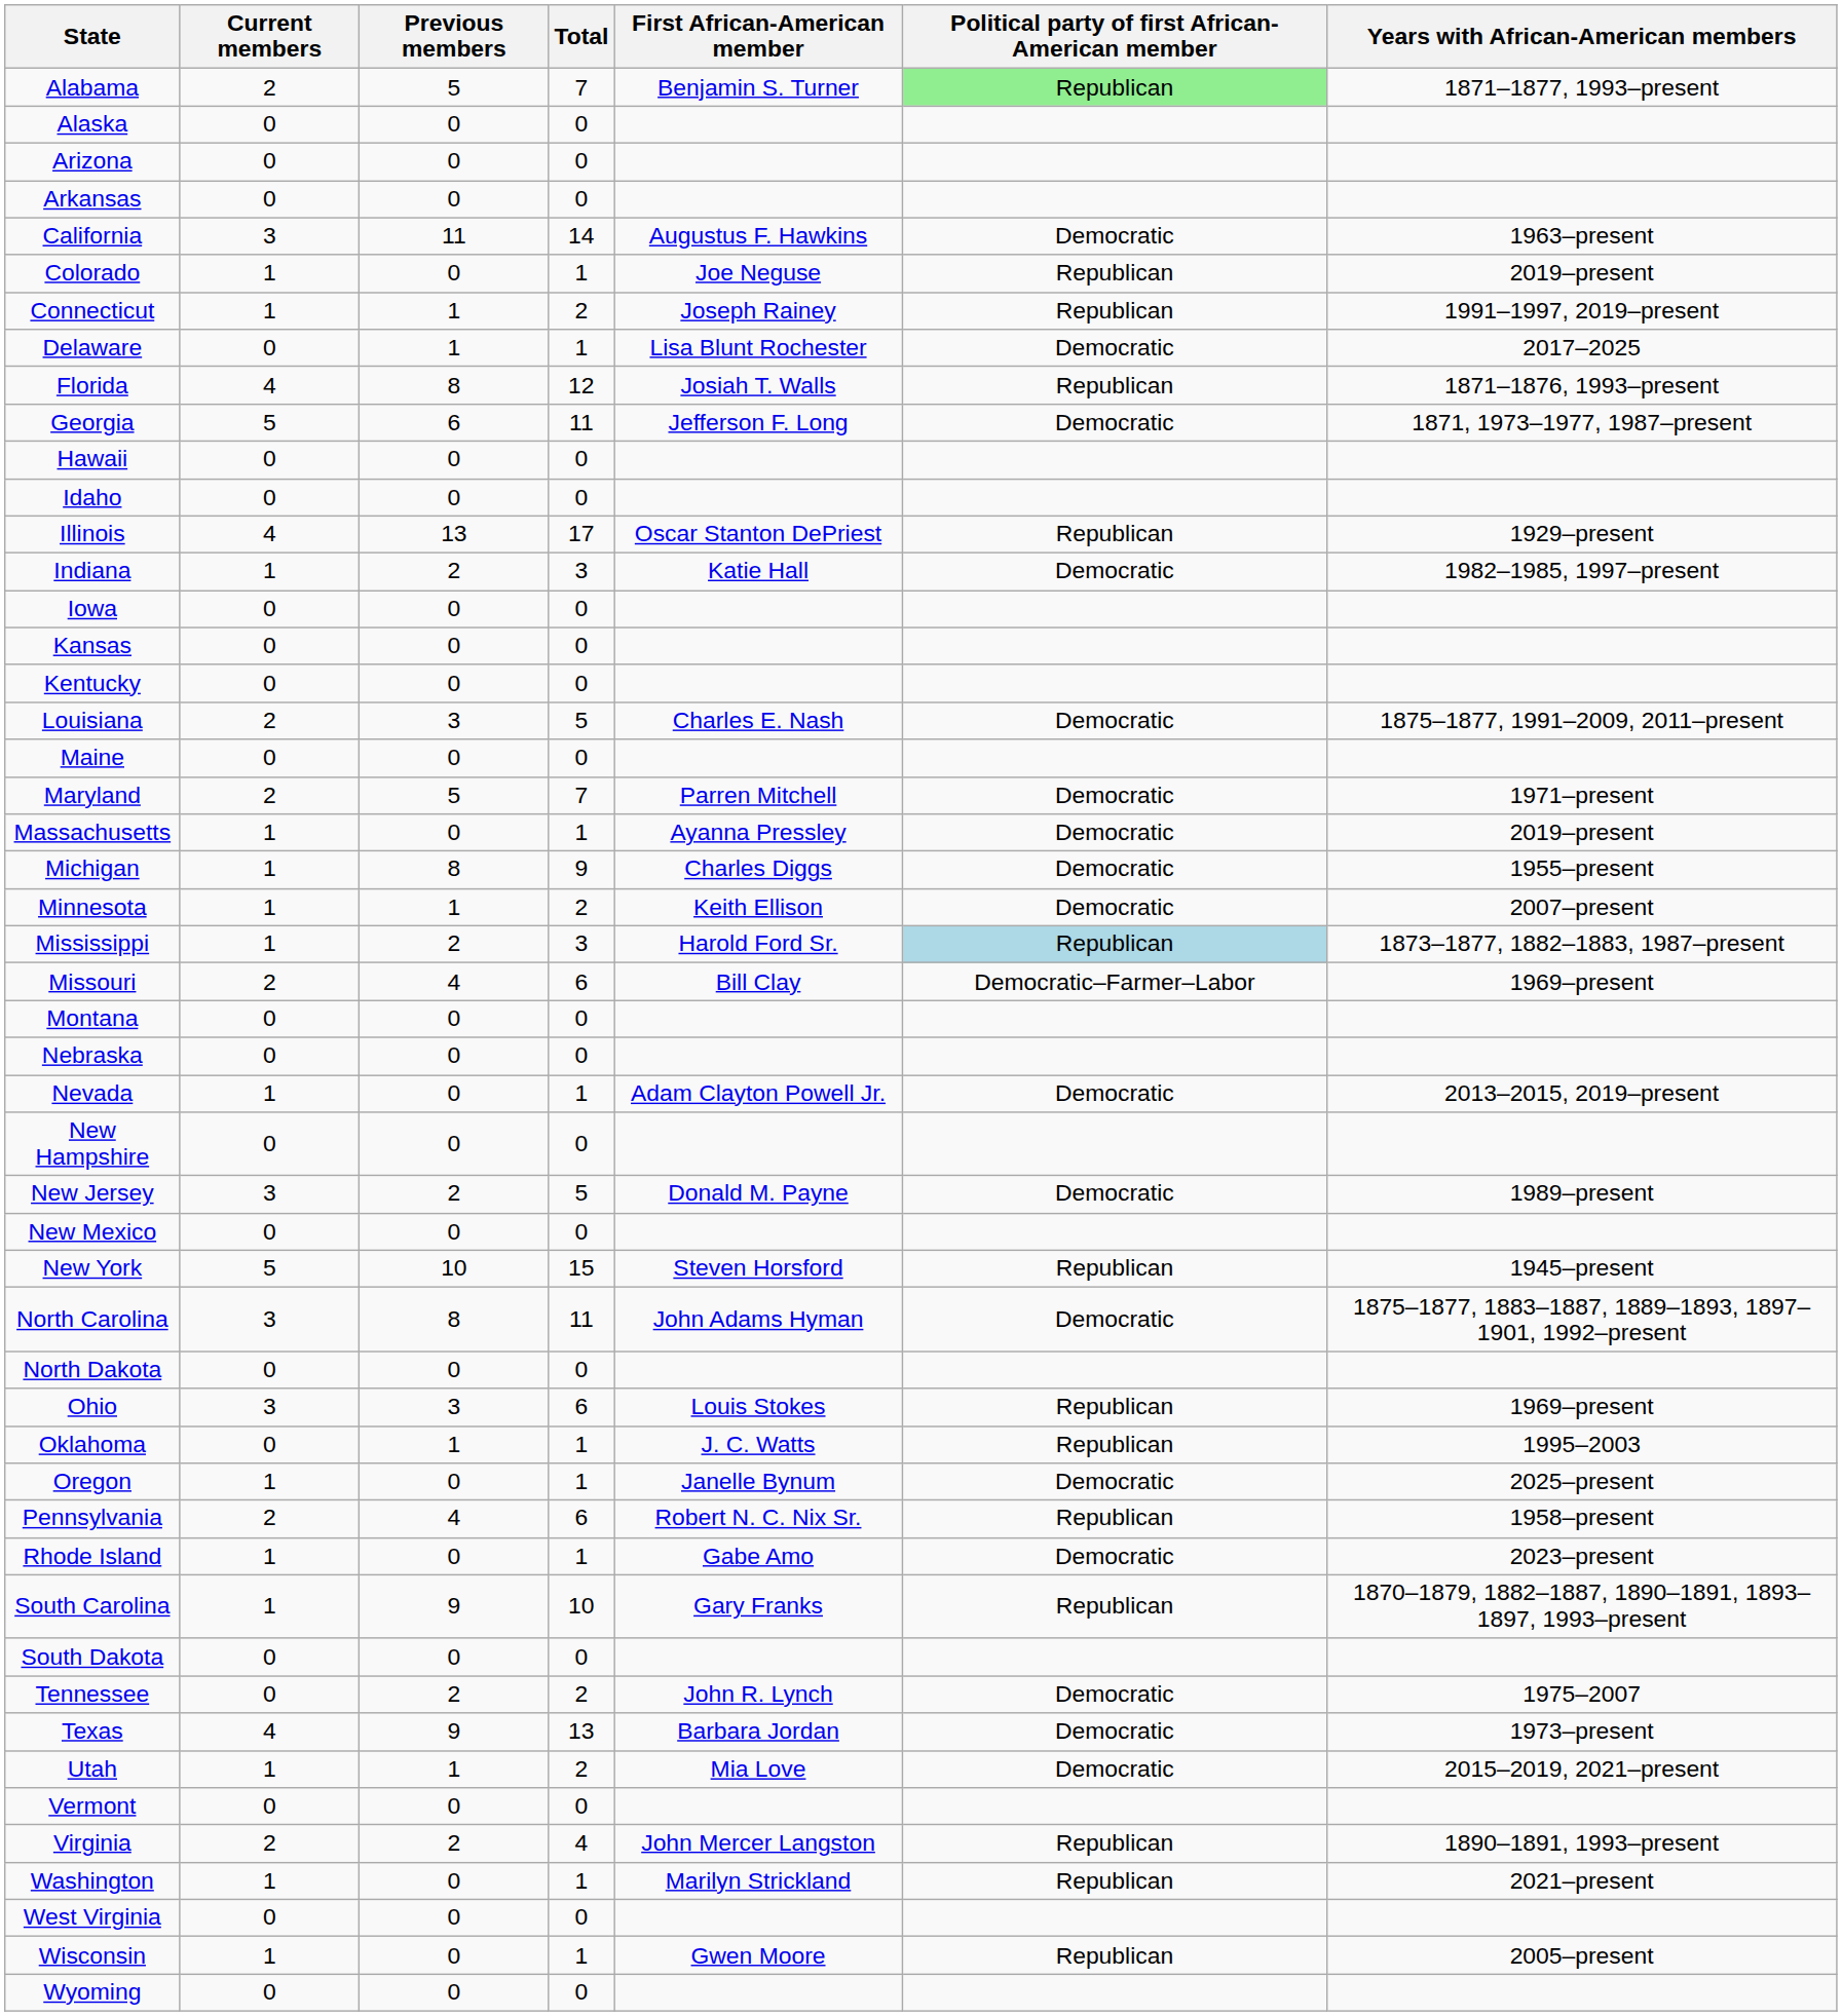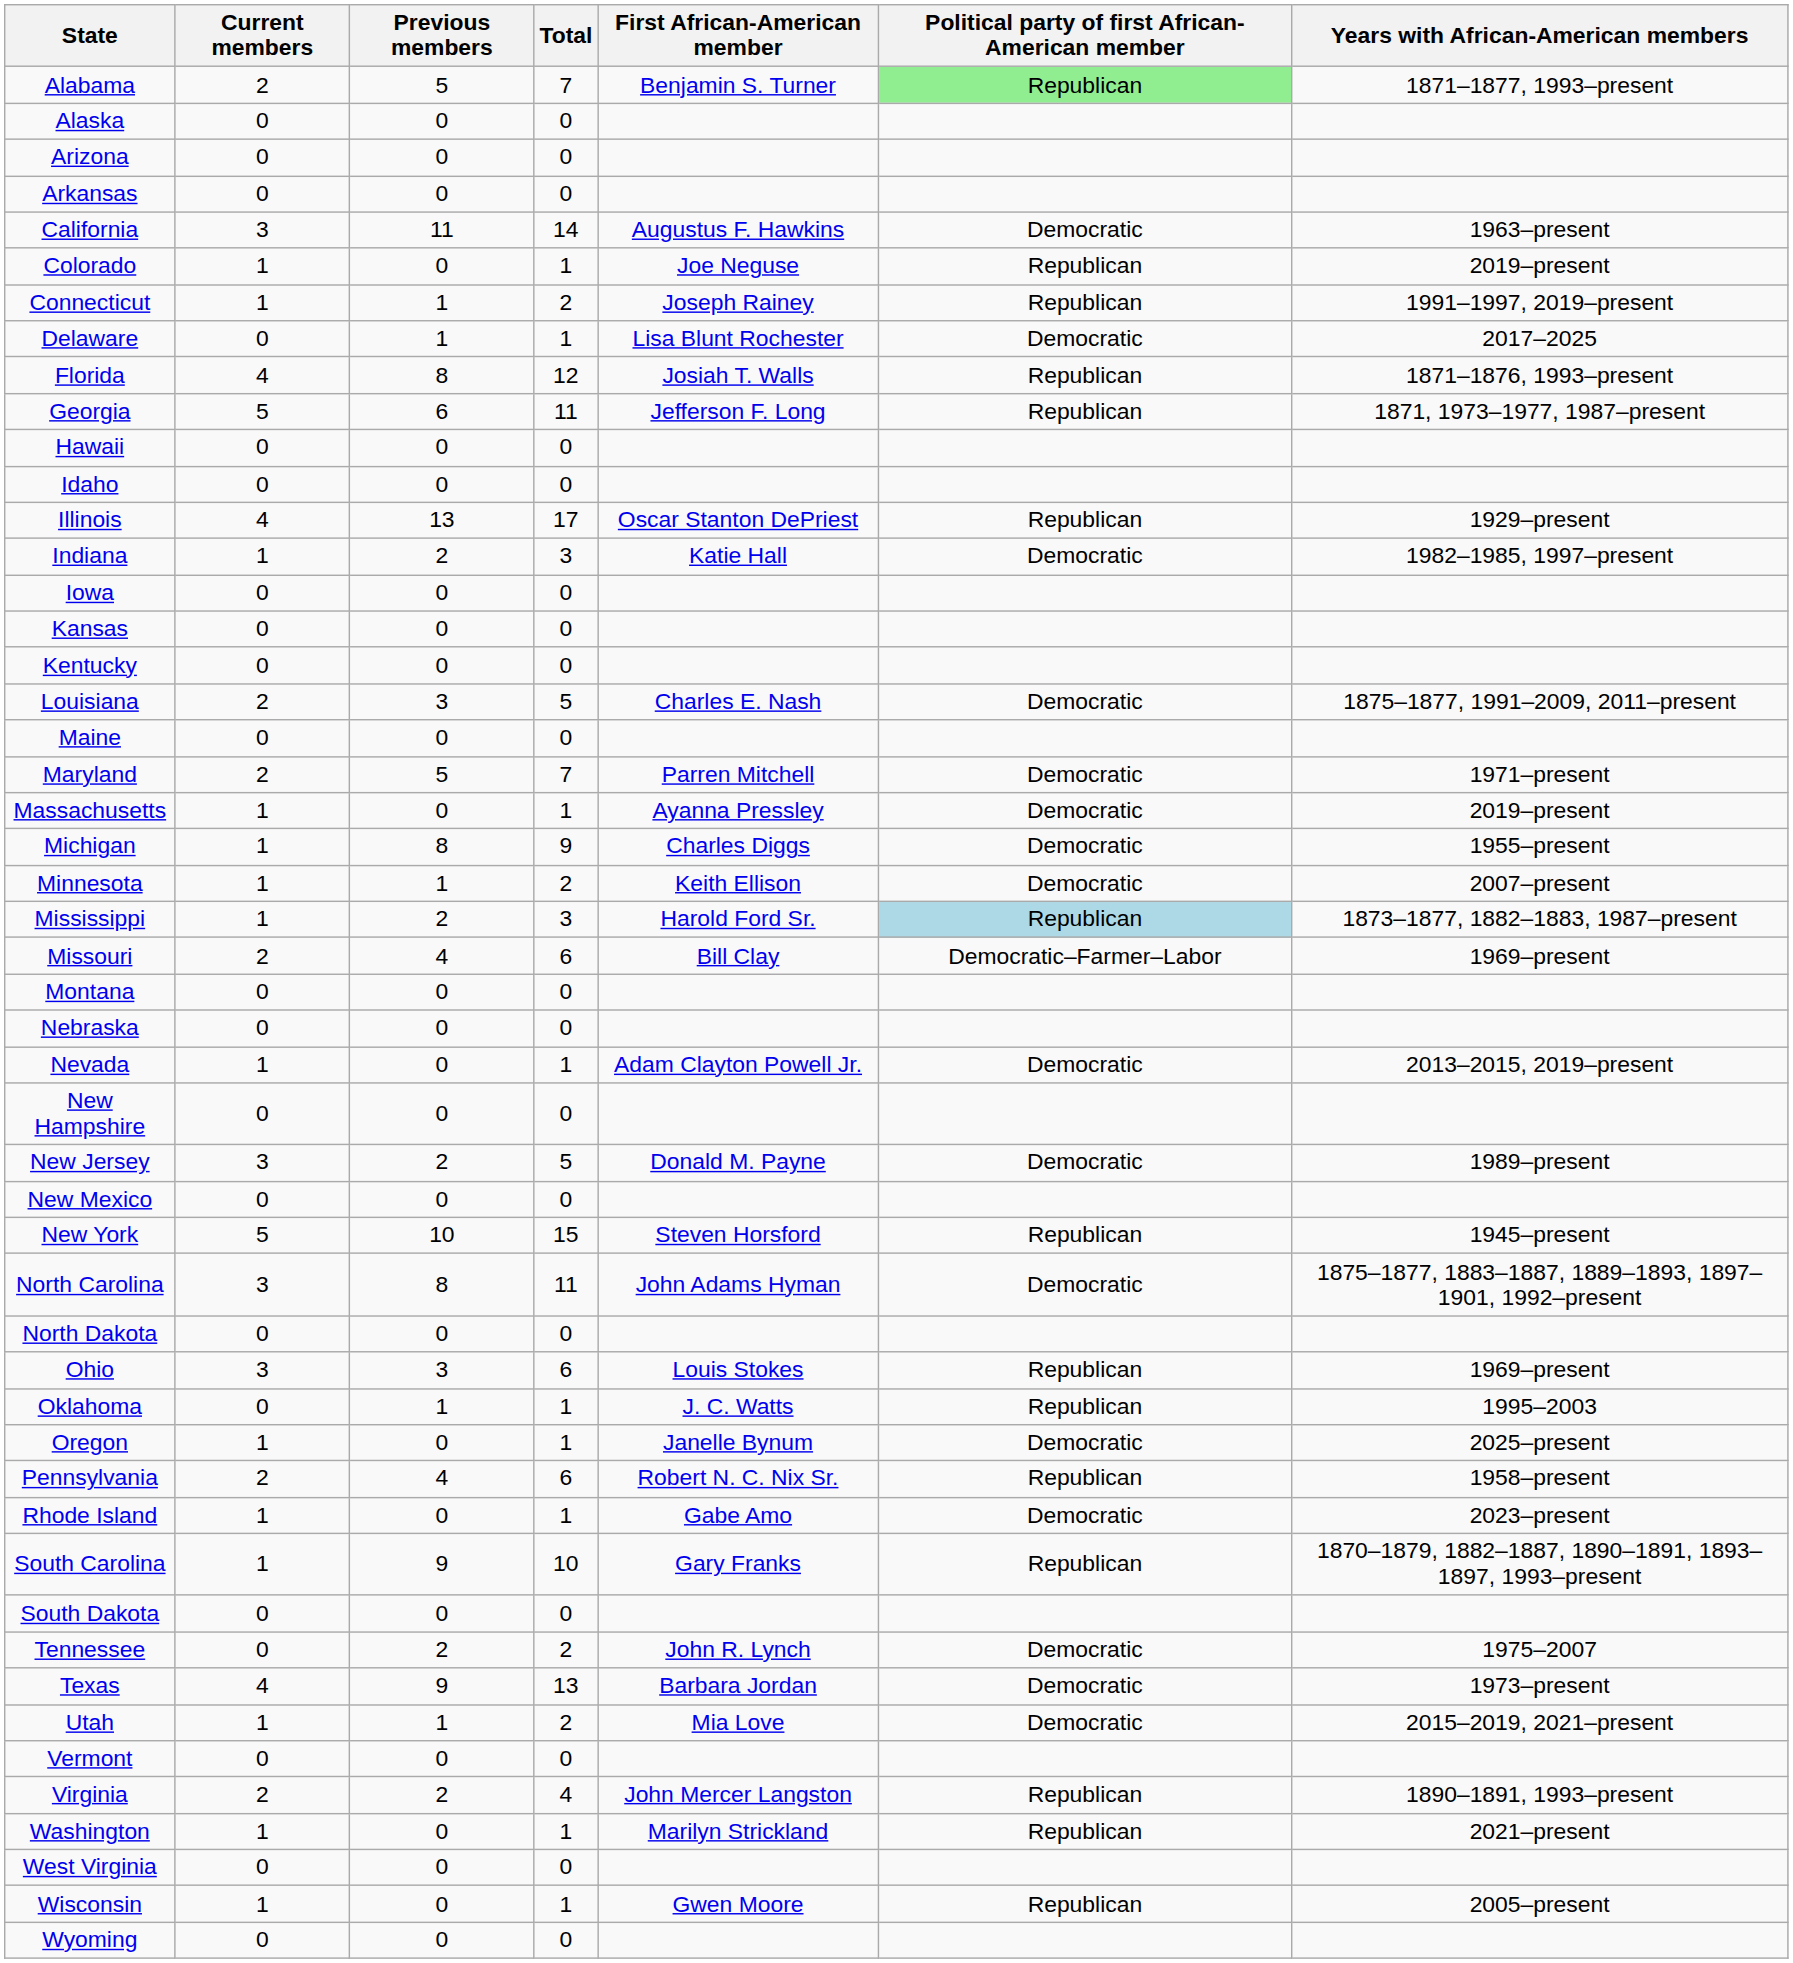 <table class="wikitable sortable" style="text-align:center">
 <tr>
 <th>State</th>
 <th>Current members</th>
 <th>Previous members</th>
 <th>Total</th>
 <th>First African-American member</th>
 <th>Political party of first African-American member</th>
 <th>Years with African-American members</th>
 </tr>
 <tr>
 <td><a href='#'>Alabama</a></td>
 <td>2</td>
 <td>5</td>
 <td>7</td>
 <td><a href='#'>Benjamin S. Turner</a></td>
 <td style="background: lightgreen;">Republican</td>
 <td>1871–1877, 1993–present</td>
 </tr>
 <tr>
 <td><a href='#'>Alaska</a></td>
 <td>0</td>
 <td>0</td>
 <td>0</td>
 <td></td>
 <td></td>
 <td></td>
 </tr>
 <tr>
 <td><a href='#'>Arizona</a></td>
 <td>0</td>
 <td>0</td>
 <td>0</td>
 <td></td>
 <td></td>
 <td></td>
 </tr>
 <tr>
 <td><a href='#'>Arkansas</a></td>
 <td>0</td>
 <td>0</td>
 <td>0</td>
 <td></td>
 <td></td>
 <td></td>
 </tr>
 <tr>
 <td><a href='#'>California</a></td>
 <td>3</td>
 <td>11</td>
 <td>14</td>
 <td><a href='#'>Augustus F. Hawkins</a></td>
 <td>Democratic</td>
 <td>1963–present</td>
 </tr>
 <tr>
 <td><a href='#'>Colorado</a></td>
 <td>1</td>
 <td>0</td>
 <td>1</td>
 <td><a href='#'>Joe Neguse</a></td>
 <td>Republican</td>
 <td>2019–present</td>
 </tr>
 <tr>
 <td><a href='#'>Connecticut</a></td>
 <td>1</td>
 <td>1</td>
 <td>2</td>
 <td><a href='#'>Joseph Rainey</a></td>
 <td>Republican</td>
 <td>1991–1997, 2019–present</td>
 </tr>
 <tr>
 <td><a href='#'>Delaware</a></td>
 <td>0</td>
 <td>1</td>
 <td>1</td>
 <td><a href='#'>Lisa Blunt Rochester</a></td>
 <td>Democratic</td>
 <td>2017–2025</td>
 </tr>
 <tr>
 <td><a href='#'>Florida</a></td>
 <td>4</td>
 <td>8</td>
 <td>12</td>
 <td><a href='#'>Josiah T. Walls</a></td>
 <td>Republican</td>
 <td>1871–1876, 1993–present</td>
 </tr>
 <tr>
 <td><a href='#'>Georgia</a></td>
 <td>5</td>
 <td>6</td>
 <td>11</td>
 <td><a href='#'>Jefferson F. Long</a></td>
-<td>Democratic</td>
+<td>Republican</td>
 <td>1871, 1973–1977, 1987–present</td>
 </tr>
 <tr>
 <td><a href='#'>Hawaii</a></td>
 <td>0</td>
 <td>0</td>
 <td>0</td>
 <td></td>
 <td></td>
 <td></td>
 </tr>
 <tr>
 <td><a href='#'>Idaho</a></td>
 <td>0</td>
 <td>0</td>
 <td>0</td>
 <td></td>
 <td></td>
 <td></td>
 </tr>
 <tr>
 <td><a href='#'>Illinois</a></td>
 <td>4</td>
 <td>13</td>
 <td>17</td>
 <td><a href='#'>Oscar Stanton DePriest</a></td>
 <td>Republican</td>
 <td>1929–present</td>
 </tr>
 <tr>
 <td><a href='#'>Indiana</a></td>
 <td>1</td>
 <td>2</td>
 <td>3</td>
 <td><a href='#'>Katie Hall</a></td>
 <td>Democratic</td>
 <td>1982–1985, 1997–present</td>
 </tr>
 <tr>
 <td><a href='#'>Iowa</a></td>
 <td>0</td>
 <td>0</td>
 <td>0</td>
 <td></td>
 <td></td>
 <td></td>
 </tr>
 <tr>
 <td><a href='#'>Kansas</a></td>
 <td>0</td>
 <td>0</td>
 <td>0</td>
 <td></td>
 <td></td>
 <td></td>
 </tr>
 <tr>
 <td><a href='#'>Kentucky</a></td>
 <td>0</td>
 <td>0</td>
 <td>0</td>
 <td></td>
 <td></td>
 <td></td>
 </tr>
 <tr>
 <td><a href='#'>Louisiana</a></td>
 <td>2</td>
 <td>3</td>
 <td>5</td>
 <td><a href='#'>Charles E. Nash</a></td>
 <td>Democratic</td>
 <td>1875–1877, 1991–2009, 2011–present</td>
 </tr>
 <tr>
 <td><a href='#'>Maine</a></td>
 <td>0</td>
 <td>0</td>
 <td>0</td>
 <td></td>
 <td></td>
 <td></td>
 </tr>
 <tr>
 <td><a href='#'>Maryland</a></td>
 <td>2</td>
 <td>5</td>
 <td>7</td>
 <td><a href='#'>Parren Mitchell</a></td>
 <td>Democratic</td>
 <td>1971–present</td>
 </tr>
 <tr>
 <td><a href='#'>Massachusetts</a></td>
 <td>1</td>
 <td>0</td>
 <td>1</td>
 <td><a href='#'>Ayanna Pressley</a></td>
 <td>Democratic</td>
 <td>2019–present</td>
 </tr>
 <tr>
 <td><a href='#'>Michigan</a></td>
 <td>1</td>
 <td>8</td>
 <td>9</td>
 <td><a href='#'>Charles Diggs</a></td>
 <td>Democratic</td>
 <td>1955–present</td>
 </tr>
 <tr>
 <td><a href='#'>Minnesota</a></td>
 <td>1</td>
 <td>1</td>
 <td>2</td>
 <td><a href='#'>Keith Ellison</a></td>
 <td>Democratic</td>
 <td>2007–present</td>
 </tr>
 <tr>
 <td><a href='#'>Mississippi</a></td>
 <td>1</td>
 <td>2</td>
 <td>3</td>
 <td><a href='#'>Harold Ford Sr.</a></td>
 <td style="background: lightblue;">Republican</td>
 <td>1873–1877, 1882–1883, 1987–present</td>
 </tr>
 <tr>
 <td><a href='#'>Missouri</a></td>
 <td>2</td>
 <td>4</td>
 <td>6</td>
 <td><a href='#'>Bill Clay</a></td>
 <td>Democratic–Farmer–Labor</td>
 <td>1969–present</td>
 </tr>
 <tr>
 <td><a href='#'>Montana</a></td>
 <td>0</td>
 <td>0</td>
 <td>0</td>
 <td></td>
 <td></td>
 <td></td>
 </tr>
 <tr>
 <td><a href='#'>Nebraska</a></td>
 <td>0</td>
 <td>0</td>
 <td>0</td>
 <td></td>
 <td></td>
 <td></td>
 </tr>
 <tr>
 <td><a href='#'>Nevada</a></td>
 <td>1</td>
 <td>0</td>
 <td>1</td>
 <td><a href='#'>Adam Clayton Powell Jr.</a></td>
 <td>Democratic</td>
 <td>2013–2015, 2019–present</td>
 </tr>
 <tr>
 <td><a href='#'>New Hampshire</a></td>
 <td>0</td>
 <td>0</td>
 <td>0</td>
 <td></td>
 <td></td>
 <td></td>
 </tr>
 <tr>
 <td><a href='#'>New Jersey</a></td>
 <td>3</td>
 <td>2</td>
 <td>5</td>
 <td><a href='#'>Donald M. Payne</a></td>
 <td>Democratic</td>
 <td>1989–present</td>
 </tr>
 <tr>
 <td><a href='#'>New Mexico</a></td>
 <td>0</td>
 <td>0</td>
 <td>0</td>
 <td></td>
 <td></td>
 <td></td>
 </tr>
 <tr>
 <td><a href='#'>New York</a></td>
 <td>5</td>
 <td>10</td>
 <td>15</td>
 <td><a href='#'>Steven Horsford</a></td>
 <td>Republican</td>
 <td>1945–present</td>
 </tr>
 <tr>
 <td><a href='#'>North Carolina</a></td>
 <td>3</td>
 <td>8</td>
 <td>11</td>
 <td><a href='#'>John Adams Hyman</a></td>
 <td>Democratic</td>
 <td>1875–1877, 1883–1887, 1889–1893, 1897–1901, 1992–present</td>
 </tr>
 <tr>
 <td><a href='#'>North Dakota</a></td>
 <td>0</td>
 <td>0</td>
 <td>0</td>
 <td></td>
 <td></td>
 <td></td>
 </tr>
 <tr>
 <td><a href='#'>Ohio</a></td>
 <td>3</td>
 <td>3</td>
 <td>6</td>
 <td><a href='#'>Louis Stokes</a></td>
 <td>Republican</td>
 <td>1969–present</td>
 </tr>
 <tr>
 <td><a href='#'>Oklahoma</a></td>
 <td>0</td>
 <td>1</td>
 <td>1</td>
 <td><a href='#'>J. C. Watts</a></td>
 <td>Republican</td>
 <td>1995–2003</td>
 </tr>
 <tr>
 <td><a href='#'>Oregon</a></td>
 <td>1</td>
 <td>0</td>
 <td>1</td>
 <td><a href='#'>Janelle Bynum</a></td>
 <td>Democratic</td>
 <td>2025–present</td>
 </tr>
 <tr>
 <td><a href='#'>Pennsylvania</a></td>
 <td>2</td>
 <td>4</td>
 <td>6</td>
 <td><a href='#'>Robert N. C. Nix Sr.</a></td>
 <td>Republican</td>
 <td>1958–present</td>
 </tr>
 <tr>
 <td><a href='#'>Rhode Island</a></td>
 <td>1</td>
 <td>0</td>
 <td>1</td>
 <td><a href='#'>Gabe Amo</a></td>
 <td>Democratic</td>
 <td>2023–present</td>
 </tr>
 <tr>
 <td><a href='#'>South Carolina</a></td>
 <td>1</td>
 <td>9</td>
 <td>10</td>
 <td><a href='#'>Gary Franks</a></td>
 <td>Republican</td>
 <td>1870–1879, 1882–1887, 1890–1891, 1893–1897, 1993–present</td>
 </tr>
 <tr>
 <td><a href='#'>South Dakota</a></td>
 <td>0</td>
 <td>0</td>
 <td>0</td>
 <td></td>
 <td></td>
 <td></td>
 </tr>
 <tr>
 <td><a href='#'>Tennessee</a></td>
 <td>0</td>
 <td>2</td>
 <td>2</td>
 <td><a href='#'>John R. Lynch</a></td>
 <td>Democratic</td>
 <td>1975–2007</td>
 </tr>
 <tr>
 <td><a href='#'>Texas</a></td>
 <td>4</td>
 <td>9</td>
 <td>13</td>
 <td><a href='#'>Barbara Jordan</a></td>
 <td>Democratic</td>
 <td>1973–present</td>
 </tr>
 <tr>
 <td><a href='#'>Utah</a></td>
 <td>1</td>
 <td>1</td>
 <td>2</td>
 <td><a href='#'>Mia Love</a></td>
 <td>Democratic</td>
 <td>2015–2019, 2021–present</td>
 </tr>
 <tr>
 <td><a href='#'>Vermont</a></td>
 <td>0</td>
 <td>0</td>
 <td>0</td>
 <td></td>
 <td></td>
 <td></td>
 </tr>
 <tr>
 <td><a href='#'>Virginia</a></td>
 <td>2</td>
 <td>2</td>
 <td>4</td>
 <td><a href='#'>John Mercer Langston</a></td>
 <td>Republican</td>
 <td>1890–1891, 1993–present</td>
 </tr>
 <tr>
 <td><a href='#'>Washington</a></td>
 <td>1</td>
 <td>0</td>
 <td>1</td>
 <td><a href='#'>Marilyn Strickland</a></td>
 <td>Republican</td>
 <td>2021–present</td>
 </tr>
 <tr>
 <td><a href='#'>West Virginia</a></td>
 <td>0</td>
 <td>0</td>
 <td>0</td>
 <td></td>
 <td></td>
 <td></td>
 </tr>
 <tr>
 <td><a href='#'>Wisconsin</a></td>
 <td>1</td>
 <td>0</td>
 <td>1</td>
 <td><a href='#'>Gwen Moore</a></td>
 <td>Republican</td>
 <td>2005–present</td>
 </tr>
 <tr>
 <td><a href='#'>Wyoming</a></td>
 <td>0</td>
 <td>0</td>
 <td>0</td>
 <td></td>
 <td></td>
 <td></td>
 </tr>
 </table>
